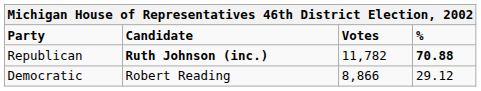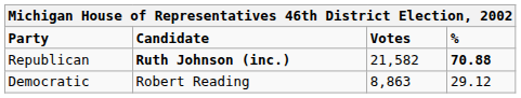 <table class="wikitable">
 <tr>
 <th colspan="4">Michigan House of Representatives 46th District Election, 2002</th>
 </tr>
 <tr>
 <td><strong>Party</strong></td>
 <td><strong>Candidate</strong></td>
 <td><strong>Votes</strong></td>
 <td><strong>%</strong></td>
 </tr>
 <tr>
 <td>Republican</td>
 <td><strong>Ruth Johnson (inc.)</strong></td>
-<td>11,782</td>
+<td>21,582</td>
 <td><strong>70.88</strong></td>
 </tr>
 <tr>
 <td>Democratic</td>
 <td>Robert Reading</td>
-<td>8,866</td>
+<td>8,863</td>
 <td>29.12</td>
 </tr>
 </table>
